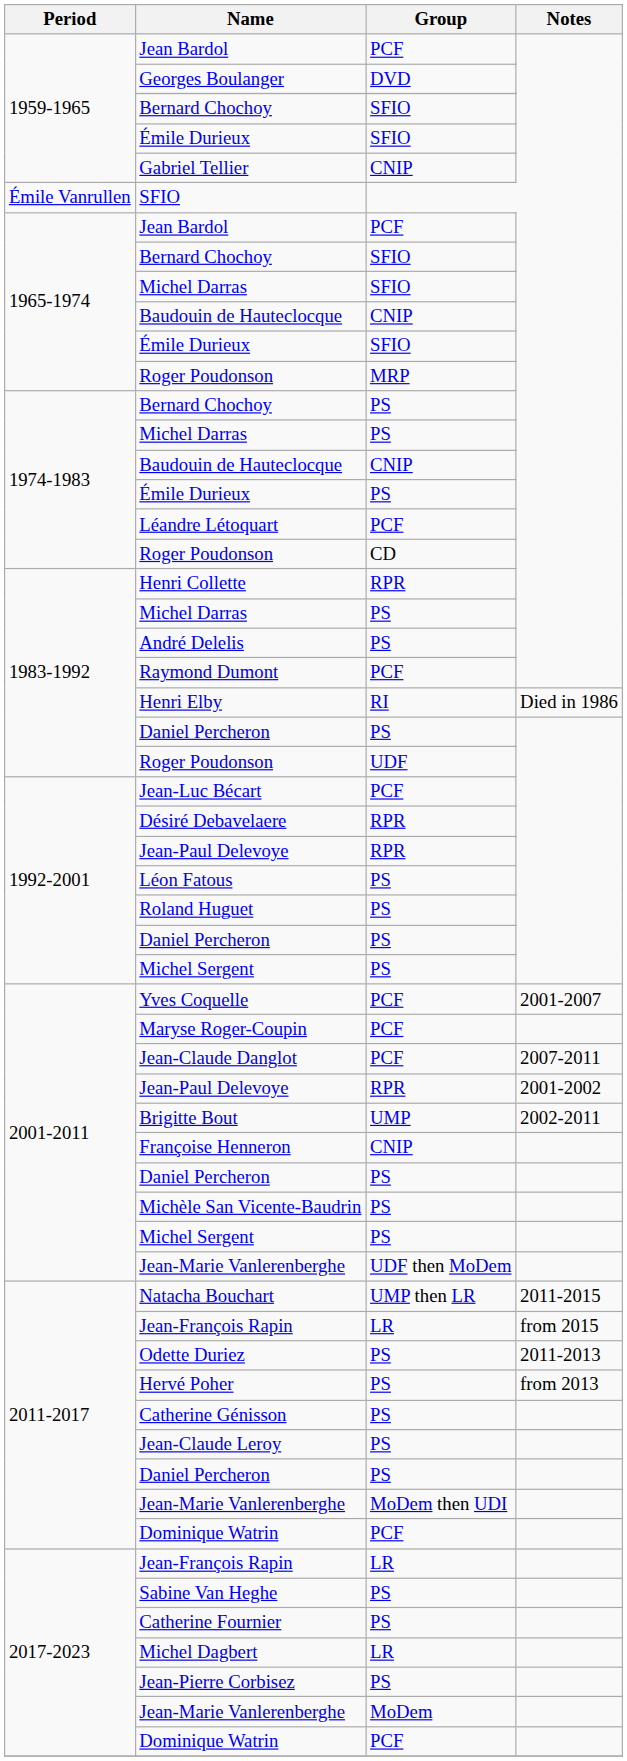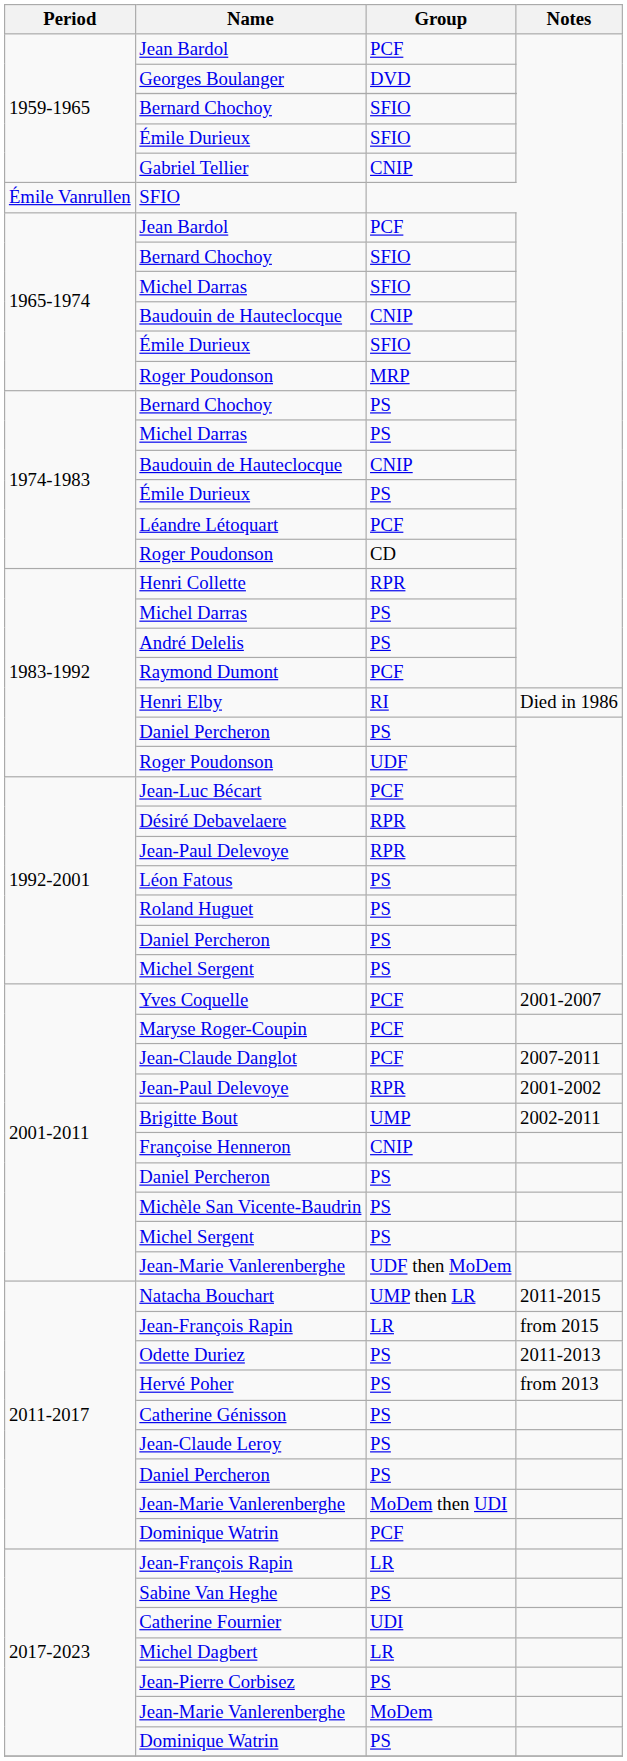 <table class="wikitable sortable">
 <tr>
 <th>Period</th>
 <th>Name</th>
 <th>Group</th>
 <th>Notes</th>
 </tr>
 <tr>
 <td rowspan=6>1959-1965</td>
 <td><a href='#'>Jean Bardol</a></td>
 <td><a href='#'>PCF</a></td>
 </tr>
 <tr>
 <td><a href='#'>Georges Boulanger</a></td>
 <td><a href='#'>DVD</a></td>
 </tr>
 <tr>
 </tr>
 <tr =#E75480>
 <td><a href='#'>Bernard Chochoy</a></td>
 <td><a href='#'>SFIO</a></td>
 </tr>
 <tr>
 <td><a href='#'>Émile Durieux</a></td>
 <td><a href='#'>SFIO</a></td>
 </tr>
 <tr>
 <td><a href='#'>Gabriel Tellier</a></td>
 <td><a href='#'>CNIP</a></td>
 </tr>
 <tr>
 <td><a href='#'>Émile Vanrullen</a></td>
 <td><a href='#'>SFIO</a></td>
 </tr>
 <tr>
 <td rowspan=6>1965-1974</td>
 <td><a href='#'>Jean Bardol</a></td>
 <td><a href='#'>PCF</a></td>
 </tr>
 <tr>
 <td><a href='#'>Bernard Chochoy</a></td>
 <td><a href='#'>SFIO</a></td>
 </tr>
 <tr>
 <td><a href='#'>Michel Darras</a></td>
 <td><a href='#'>SFIO</a></td>
 </tr>
 <tr>
 <td><a href='#'>Baudouin de Hauteclocque</a></td>
 <td><a href='#'>CNIP</a></td>
 </tr>
 <tr>
 <td><a href='#'>Émile Durieux</a></td>
 <td><a href='#'>SFIO</a></td>
 </tr>
 <tr>
 <td><a href='#'>Roger Poudonson</a></td>
 <td><a href='#'>MRP</a></td>
 </tr>
 <tr>
 <td rowspan=6>1974-1983</td>
 <td><a href='#'>Bernard Chochoy</a></td>
 <td><a href='#'>PS</a></td>
 </tr>
 <tr>
 <td><a href='#'>Michel Darras</a></td>
 <td><a href='#'>PS</a></td>
 </tr>
 <tr>
 <td><a href='#'>Baudouin de Hauteclocque</a></td>
 <td><a href='#'>CNIP</a></td>
 </tr>
 <tr>
 <td><a href='#'>Émile Durieux</a></td>
 <td><a href='#'>PS</a></td>
 </tr>
 <tr>
 <td><a href='#'>Léandre Létoquart</a></td>
 <td><a href='#'>PCF</a></td>
 </tr>
 <tr>
 <td><a href='#'>Roger Poudonson</a></td>
 <td>CD</td>
 </tr>
 <tr>
 <td rowspan=7>1983-1992</td>
 <td><a href='#'>Henri Collette</a></td>
 <td><a href='#'>RPR</a></td>
 </tr>
 <tr>
 <td><a href='#'>Michel Darras</a></td>
 <td><a href='#'>PS</a></td>
 </tr>
 <tr>
 <td><a href='#'>André Delelis</a></td>
 <td><a href='#'>PS</a></td>
 </tr>
 <tr>
 <td><a href='#'>Raymond Dumont</a></td>
 <td><a href='#'>PCF</a></td>
 </tr>
 <tr>
 <td><a href='#'>Henri Elby</a></td>
 <td><a href='#'>RI</a></td>
 <td>Died in 1986</td>
 </tr>
 <tr>
 <td><a href='#'>Daniel Percheron</a></td>
 <td><a href='#'>PS</a></td>
 </tr>
 <tr>
 <td><a href='#'>Roger Poudonson</a></td>
 <td><a href='#'>UDF</a></td>
 </tr>
 <tr>
 <td rowspan=7>1992-2001</td>
 <td><a href='#'>Jean-Luc Bécart</a></td>
 <td><a href='#'>PCF</a></td>
 </tr>
 <tr>
 <td><a href='#'>Désiré Debavelaere</a></td>
 <td><a href='#'>RPR</a></td>
 </tr>
 <tr>
 <td><a href='#'>Jean-Paul Delevoye</a></td>
 <td><a href='#'>RPR</a></td>
 </tr>
 <tr>
 <td><a href='#'>Léon Fatous</a></td>
 <td><a href='#'>PS</a></td>
 </tr>
 <tr>
 <td><a href='#'>Roland Huguet</a></td>
 <td><a href='#'>PS</a></td>
 </tr>
 <tr>
 <td><a href='#'>Daniel Percheron</a></td>
 <td><a href='#'>PS</a></td>
 </tr>
 <tr>
 <td><a href='#'>Michel Sergent</a></td>
 <td><a href='#'>PS</a></td>
 </tr>
 <tr>
 <td rowspan=10>2001-2011</td>
 <td><a href='#'>Yves Coquelle</a></td>
 <td><a href='#'>PCF</a></td>
 <td>2001-2007</td>
 </tr>
 <tr>
 <td><a href='#'>Maryse Roger-Coupin</a></td>
 <td><a href='#'>PCF</a></td>
 <td 2007></td>
 </tr>
 <tr>
 <td><a href='#'>Jean-Claude Danglot</a></td>
 <td><a href='#'>PCF</a></td>
 <td>2007-2011</td>
 </tr>
 <tr>
 <td><a href='#'>Jean-Paul Delevoye</a></td>
 <td><a href='#'>RPR</a></td>
 <td>2001-2002</td>
 </tr>
 <tr>
 <td><a href='#'>Brigitte Bout</a></td>
 <td><a href='#'>UMP</a></td>
 <td>2002-2011</td>
 </tr>
 <tr>
 <td><a href='#'>Françoise Henneron</a></td>
 <td><a href='#'>CNIP</a></td>
 <td></td>
 </tr>
 <tr>
 <td><a href='#'>Daniel Percheron</a></td>
 <td><a href='#'>PS</a></td>
 <td></td>
 </tr>
 <tr>
 <td><a href='#'>Michèle San Vicente-Baudrin</a></td>
 <td><a href='#'>PS</a></td>
 <td></td>
 </tr>
 <tr>
 <td><a href='#'>Michel Sergent</a></td>
 <td><a href='#'>PS</a></td>
 <td></td>
 </tr>
 <tr>
 <td><a href='#'>Jean-Marie Vanlerenberghe</a></td>
 <td><a href='#'>UDF</a> then <a href='#'>MoDem</a></td>
 <td></td>
 </tr>
 <tr>
 <td rowspan=9>2011-2017</td>
 <td><a href='#'>Natacha Bouchart</a></td>
 <td><a href='#'>UMP</a> then <a href='#'>LR</a></td>
 <td>2011-2015</td>
 </tr>
 <tr>
 <td><a href='#'>Jean-François Rapin</a></td>
 <td><a href='#'>LR</a></td>
 <td>from 2015</td>
 </tr>
 <tr>
 <td><a href='#'>Odette Duriez</a></td>
 <td><a href='#'>PS</a></td>
 <td>2011-2013</td>
 </tr>
 <tr>
 <td><a href='#'>Hervé Poher</a></td>
 <td><a href='#'>PS</a></td>
 <td>from 2013</td>
 </tr>
 <tr>
 <td><a href='#'>Catherine Génisson</a></td>
 <td><a href='#'>PS</a></td>
 <td></td>
 </tr>
 <tr>
 <td><a href='#'>Jean-Claude Leroy</a></td>
 <td><a href='#'>PS</a></td>
 <td></td>
 </tr>
 <tr>
 <td><a href='#'>Daniel Percheron</a></td>
 <td><a href='#'>PS</a></td>
 <td></td>
 </tr>
 <tr>
 <td><a href='#'>Jean-Marie Vanlerenberghe</a></td>
 <td><a href='#'>MoDem</a> then <a href='#'>UDI</a></td>
 <td></td>
 </tr>
 <tr>
 <td><a href='#'>Dominique Watrin</a></td>
 <td><a href='#'>PCF</a></td>
 <td></td>
 </tr>
 <tr>
 <td rowspan=7>2017-2023</td>
 <td><a href='#'>Jean-François Rapin</a></td>
 <td><a href='#'>LR</a></td>
 <td></td>
 </tr>
 <tr>
 <td><a href='#'>Sabine Van Heghe</a></td>
 <td><a href='#'>PS</a></td>
 <td></td>
 </tr>
 <tr>
 <td><a href='#'>Catherine Fournier</a></td>
-<td><a href='#'>PS</a></td>
+<td><a href='#'>UDI</a></td>
 <td></td>
 </tr>
 <tr>
 <td><a href='#'>Michel Dagbert</a></td>
 <td><a href='#'>LR</a></td>
 <td></td>
 </tr>
 <tr>
 <td><a href='#'>Jean-Pierre Corbisez</a></td>
 <td><a href='#'>PS</a></td>
 <td></td>
 </tr>
 <tr>
 <td><a href='#'>Jean-Marie Vanlerenberghe</a></td>
 <td><a href='#'>MoDem</a></td>
 <td></td>
 </tr>
 <tr>
 <td><a href='#'>Dominique Watrin</a></td>
-<td><a href='#'>PCF</a></td>
+<td><a href='#'>PS</a></td>
 <td></td>
 </tr>
 <tr>
 </tr>
 </table>
